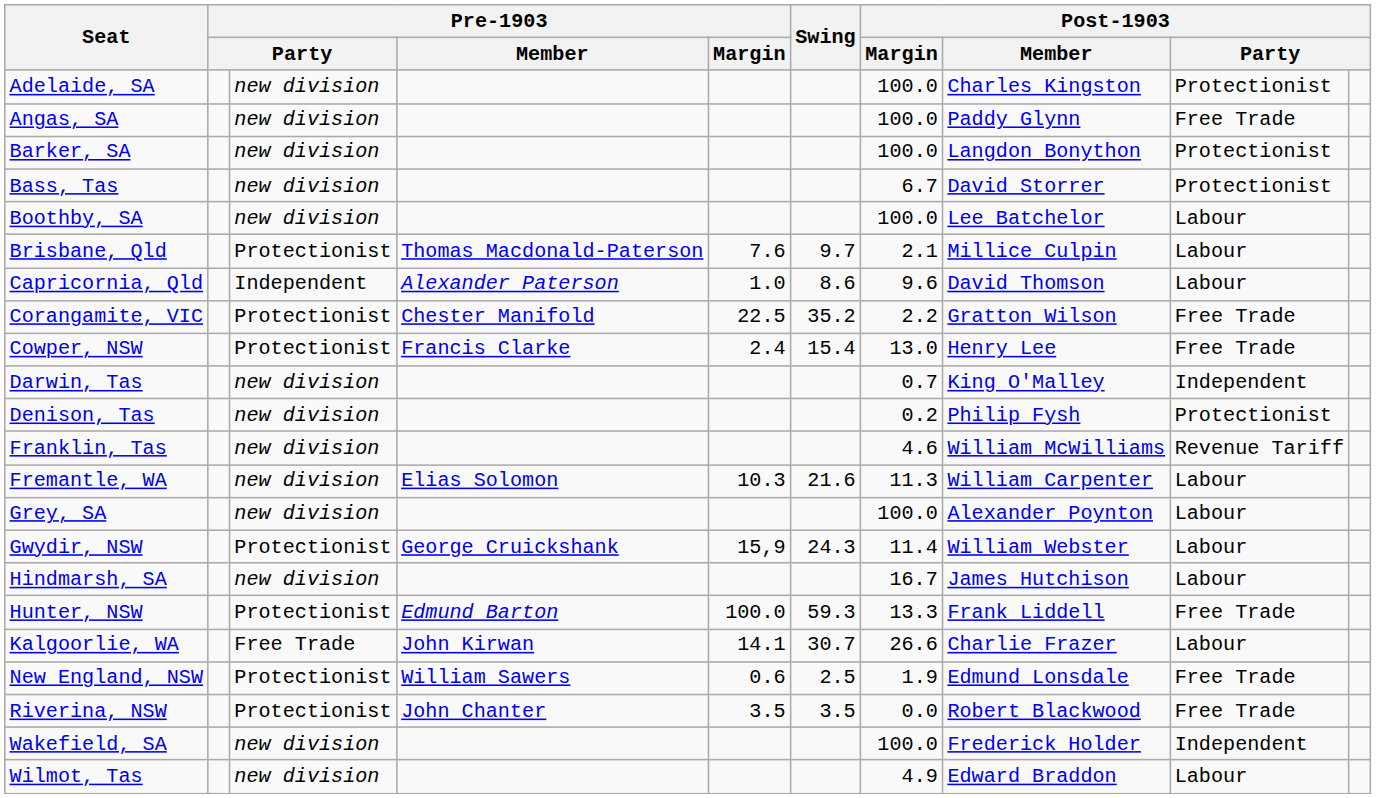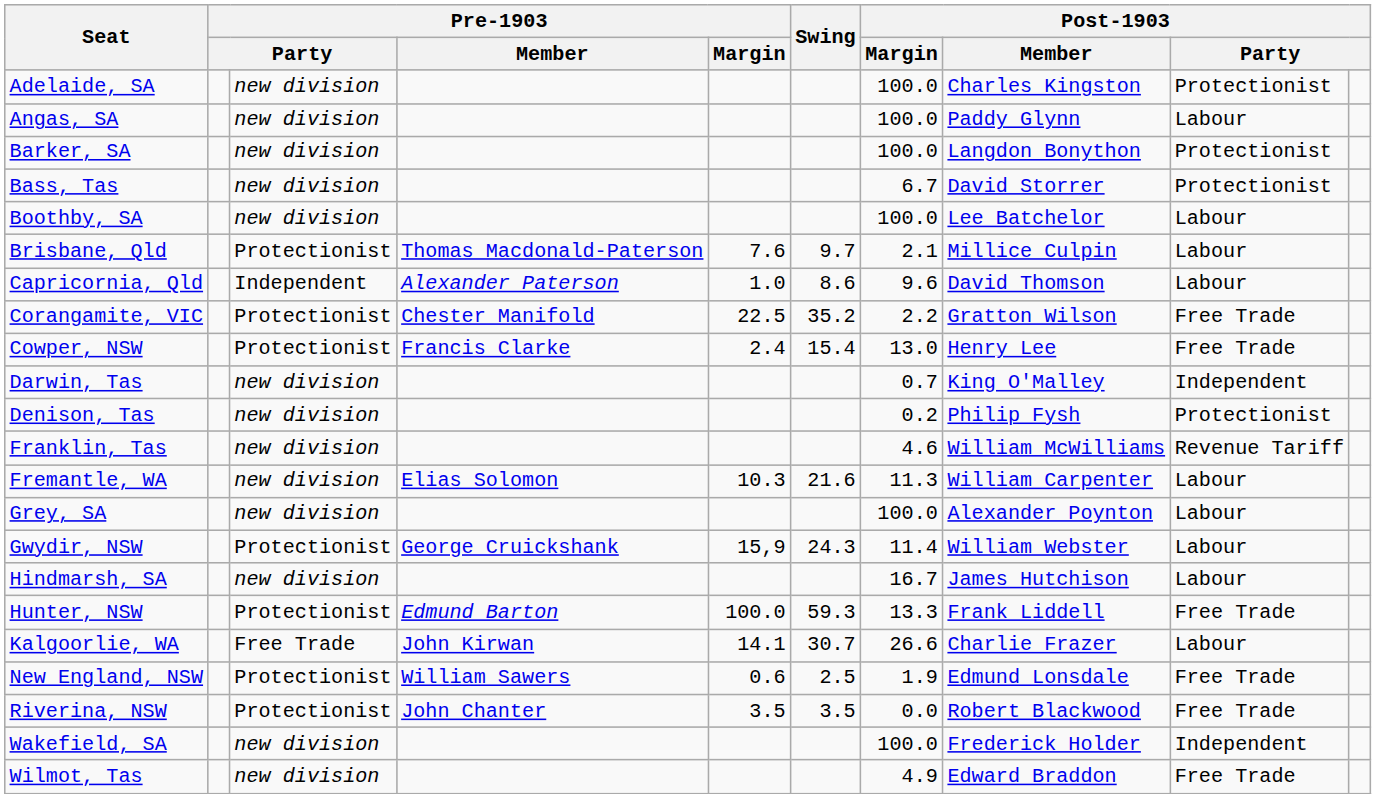 <table class="wikitable">
 <tr>
 <th rowspan="2">Seat</th>
 <th colspan="4">Pre-1903</th>
 <th rowspan="2">Swing</th>
 <th colspan="4">Post-1903</th>
 </tr>
 <tr>
 <th colspan="2">Party</th>
 <th>Member</th>
 <th>Margin</th>
 <th>Margin</th>
 <th>Member</th>
 <th colspan="2">Party</th>
 </tr>
 <tr>
 <td><a href='#'>Adelaide, SA</a></td>
 <td></td>
 <td><em>new division</em></td>
 <td></td>
 <td></td>
 <td></td>
 <td style="text-align:right;">100.0</td>
 <td><a href='#'>Charles Kingston</a></td>
 <td>Protectionist</td>
 <td> </td>
 </tr>
 <tr>
 <td><a href='#'>Angas, SA</a></td>
 <td></td>
 <td><em>new division</em></td>
 <td></td>
 <td></td>
 <td></td>
 <td style="text-align:right;">100.0</td>
 <td><a href='#'>Paddy Glynn</a></td>
-<td>Free Trade</td>
+<td>Labour</td>
 <td> </td>
 </tr>
 <tr>
 <td><a href='#'>Barker, SA</a></td>
 <td></td>
 <td><em>new division</em></td>
 <td></td>
 <td></td>
 <td></td>
 <td style="text-align:right;">100.0</td>
 <td><a href='#'>Langdon Bonython</a></td>
 <td>Protectionist</td>
 <td> </td>
 </tr>
 <tr>
 <td><a href='#'>Bass, Tas</a></td>
 <td></td>
 <td><em>new division</em></td>
 <td></td>
 <td></td>
 <td></td>
 <td style="text-align:right;">6.7</td>
 <td><a href='#'>David Storrer</a></td>
 <td>Protectionist</td>
 <td> </td>
 </tr>
 <tr>
 <td><a href='#'>Boothby, SA</a></td>
 <td></td>
 <td><em>new division</em></td>
 <td></td>
 <td></td>
 <td></td>
 <td style="text-align:right;">100.0</td>
 <td><a href='#'>Lee Batchelor</a></td>
 <td>Labour</td>
 <td> </td>
 </tr>
 <tr>
 <td><a href='#'>Brisbane, Qld</a></td>
 <td> </td>
 <td>Protectionist</td>
 <td><a href='#'>Thomas Macdonald-Paterson</a></td>
 <td style="text-align:right;">7.6</td>
 <td style="text-align:right;">9.7</td>
 <td style="text-align:right;">2.1</td>
 <td><a href='#'>Millice Culpin</a></td>
 <td>Labour</td>
 <td> </td>
 </tr>
 <tr>
 <td><a href='#'>Capricornia, Qld</a></td>
 <td> </td>
 <td>Independent</td>
 <td><em><a href='#'>Alexander Paterson</a></em></td>
 <td style="text-align:right;">1.0</td>
 <td style="text-align:right;">8.6</td>
 <td style="text-align:right;">9.6</td>
 <td><a href='#'>David Thomson</a></td>
 <td>Labour</td>
 <td> </td>
 </tr>
 <tr>
 <td><a href='#'>Corangamite, VIC</a></td>
 <td> </td>
 <td>Protectionist</td>
 <td><a href='#'>Chester Manifold</a></td>
 <td style="text-align:right;">22.5</td>
 <td style="text-align:right;">35.2</td>
 <td style="text-align:right;">2.2</td>
 <td><a href='#'>Gratton Wilson</a></td>
 <td>Free Trade</td>
 <td> </td>
 </tr>
 <tr>
 <td><a href='#'>Cowper, NSW</a></td>
 <td> </td>
 <td>Protectionist</td>
 <td><a href='#'>Francis Clarke</a></td>
 <td style="text-align:right;">2.4</td>
 <td style="text-align:right;">15.4</td>
 <td style="text-align:right;">13.0</td>
 <td><a href='#'>Henry Lee</a></td>
 <td>Free Trade</td>
 <td> </td>
 </tr>
 <tr>
 <td><a href='#'>Darwin, Tas</a></td>
 <td></td>
 <td><em>new division</em></td>
 <td></td>
 <td></td>
 <td></td>
 <td style="text-align:right;">0.7</td>
 <td><a href='#'>King O'Malley</a></td>
 <td>Independent</td>
 <td> </td>
 </tr>
 <tr>
 <td><a href='#'>Denison, Tas</a></td>
 <td></td>
 <td><em>new division</em></td>
 <td></td>
 <td></td>
 <td></td>
 <td style="text-align:right;">0.2</td>
 <td><a href='#'>Philip Fysh</a></td>
 <td>Protectionist</td>
 <td> </td>
 </tr>
 <tr>
 <td><a href='#'>Franklin, Tas</a></td>
 <td></td>
 <td><em>new division</em></td>
 <td></td>
 <td></td>
 <td></td>
 <td style="text-align:right;">4.6</td>
 <td><a href='#'>William McWilliams</a></td>
 <td>Revenue Tariff</td>
 <td> </td>
 </tr>
 <tr>
 <td><a href='#'>Fremantle, WA</a></td>
 <td> </td>
 <td><em>new division</em></td>
 <td><a href='#'>Elias Solomon</a></td>
 <td style="text-align:right;">10.3</td>
 <td style="text-align:right;">21.6</td>
 <td style="text-align:right;">11.3</td>
 <td><a href='#'>William Carpenter</a></td>
 <td>Labour</td>
 <td> </td>
 </tr>
 <tr>
 <td><a href='#'>Grey, SA</a></td>
 <td></td>
 <td><em>new division</em></td>
 <td></td>
 <td></td>
 <td></td>
 <td style="text-align:right;">100.0</td>
 <td><a href='#'>Alexander Poynton</a></td>
 <td>Labour</td>
 <td> </td>
 </tr>
 <tr>
 <td><a href='#'>Gwydir, NSW</a></td>
 <td> </td>
 <td>Protectionist</td>
 <td><a href='#'>George Cruickshank</a></td>
 <td style="text-align:right;">15,9</td>
 <td style="text-align:right;">24.3</td>
 <td style="text-align:right;">11.4</td>
 <td><a href='#'>William Webster</a></td>
 <td>Labour</td>
 <td> </td>
 </tr>
 <tr>
 <td><a href='#'>Hindmarsh, SA</a></td>
 <td></td>
 <td><em>new division</em></td>
 <td></td>
 <td></td>
 <td></td>
 <td style="text-align:right;">16.7</td>
 <td><a href='#'>James Hutchison</a></td>
 <td>Labour</td>
 <td> </td>
 </tr>
 <tr>
 <td><a href='#'>Hunter, NSW</a></td>
 <td> </td>
 <td>Protectionist</td>
 <td><em><a href='#'>Edmund Barton</a></em></td>
 <td style="text-align:right;">100.0</td>
 <td style="text-align:right;">59.3</td>
 <td style="text-align:right;">13.3</td>
 <td><a href='#'>Frank Liddell</a></td>
 <td>Free Trade</td>
 <td> </td>
 </tr>
 <tr>
 <td><a href='#'>Kalgoorlie, WA</a></td>
 <td> </td>
 <td>Free Trade</td>
 <td><a href='#'>John Kirwan</a></td>
 <td style="text-align:right;">14.1</td>
 <td style="text-align:right;">30.7</td>
 <td style="text-align:right;">26.6</td>
 <td><a href='#'>Charlie Frazer</a></td>
 <td>Labour</td>
 <td> </td>
 </tr>
 <tr>
 <td><a href='#'>New England, NSW</a></td>
 <td> </td>
 <td>Protectionist</td>
 <td><a href='#'>William Sawers</a></td>
 <td style="text-align:right;">0.6</td>
 <td style="text-align:right;">2.5</td>
 <td style="text-align:right;">1.9</td>
 <td><a href='#'>Edmund Lonsdale</a></td>
 <td>Free Trade</td>
 <td> </td>
 </tr>
 <tr>
 <td><a href='#'>Riverina, NSW</a></td>
 <td> </td>
 <td>Protectionist</td>
 <td><a href='#'>John Chanter</a></td>
 <td style="text-align:right;">3.5</td>
 <td style="text-align:right;">3.5</td>
 <td style="text-align:right;">0.0</td>
 <td><a href='#'>Robert Blackwood</a></td>
 <td>Free Trade</td>
 <td> </td>
 </tr>
 <tr>
 <td><a href='#'>Wakefield, SA</a></td>
 <td></td>
 <td><em>new division</em></td>
 <td></td>
 <td></td>
 <td></td>
 <td style="text-align:right;">100.0</td>
 <td><a href='#'>Frederick Holder</a></td>
 <td>Independent</td>
 <td> </td>
 </tr>
 <tr>
 <td><a href='#'>Wilmot, Tas</a></td>
 <td></td>
 <td><em>new division</em></td>
 <td></td>
 <td></td>
 <td></td>
 <td style="text-align:right;">4.9</td>
 <td><a href='#'>Edward Braddon</a></td>
-<td>Labour</td>
+<td>Free Trade</td>
 <td> </td>
 </tr>
 <tr>
 </tr>
 </table>
